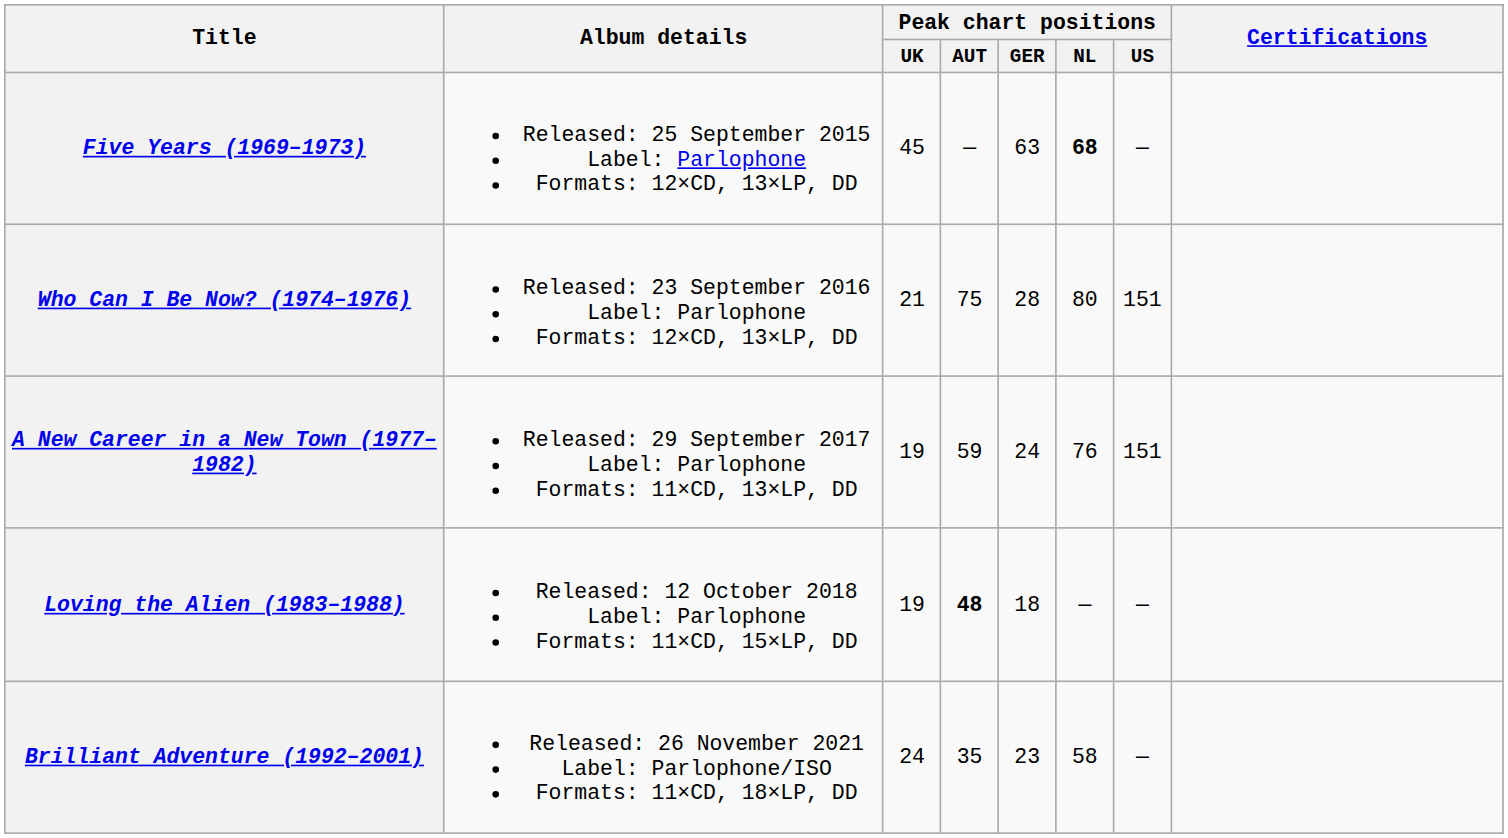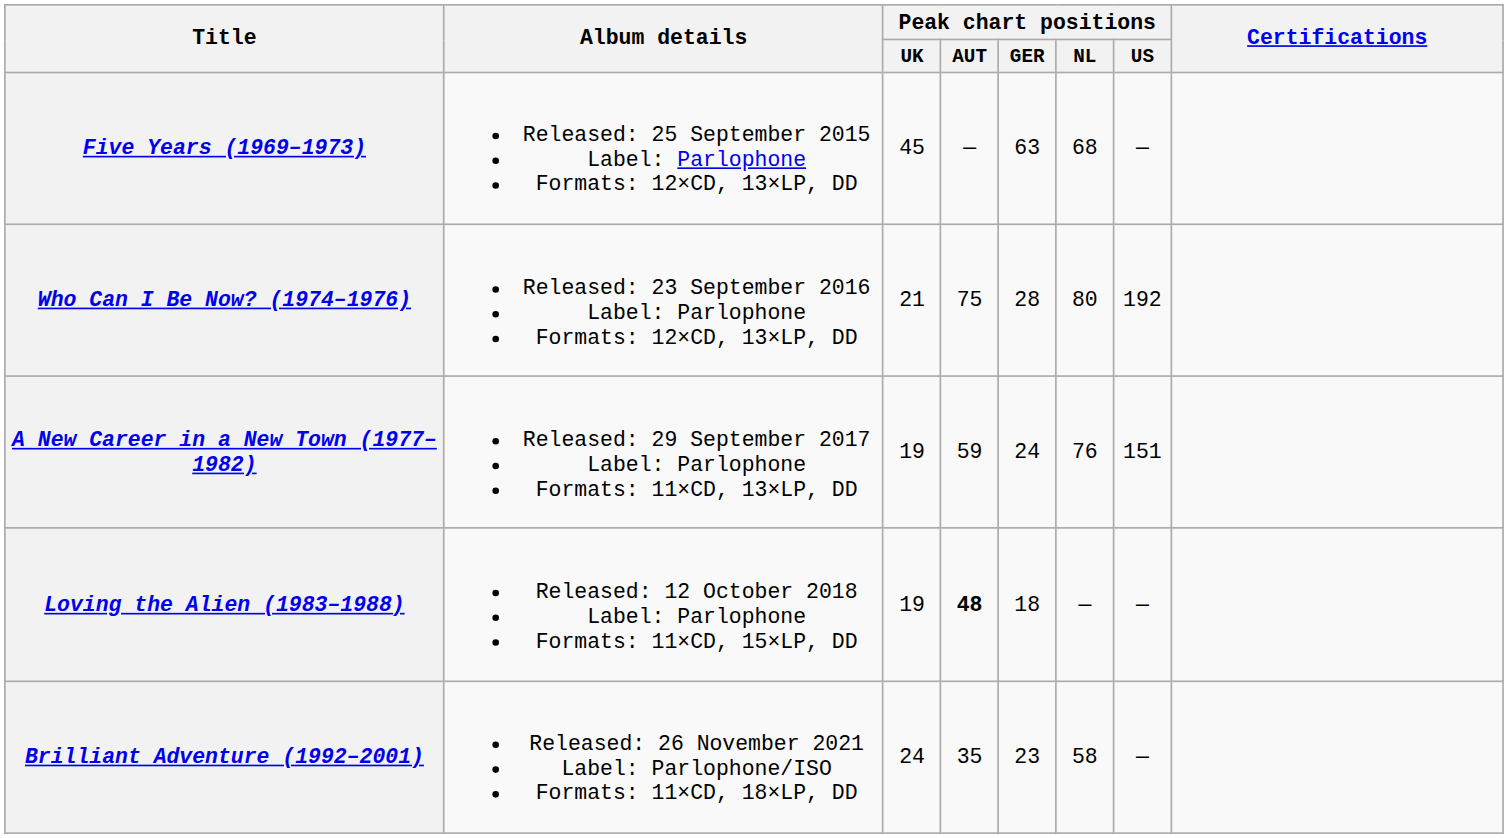 <table class="wikitable plainrowheaders" style="text-align:center;">
 <tr>
 <th scope="col" rowspan="2" style="width:20em;">Title</th>
 <th scope="col" rowspan="2" style="width:20em;">Album details</th>
 <th scope="col" colspan="5">Peak chart positions</th>
 <th scope="col" rowspan="2" style="width:15em;"><a href='#'>Certifications</a></th>
 </tr>
 <tr>
 <th scope="col" style="width:2.5em;font-size:90%;">UK<br></th>
 <th scope="col" style="width:2.5em;font-size:90%;">AUT<br></th>
 <th scope="col" style="width:2.5em;font-size:90%;">GER<br></th>
 <th scope="col" style="width:2.5em;font-size:90%;">NL<br></th>
 <th scope="col" style="width:2.5em;font-size:90%;">US<br></th>
 </tr>
 <tr>
 <th scope="row"><em><a href='#'>Five Years (1969–1973)</a></em></th>
 <td><br><ul><li>Released: 25 September 2015</li><li>Label: <a href='#'>Parlophone</a></li><li>Formats: 12×CD, 13×LP, DD</li></ul></td>
 <td>45</td>
 <td>—</td>
 <td>63</td>
-<td><strong>68</strong></td>
+<td>68</td>
 <td>—</td>
 <td></td>
 </tr>
 <tr>
 <th scope="row"><em><a href='#'>Who Can I Be Now? (1974–1976)</a></em></th>
 <td><br><ul><li>Released: 23 September 2016</li><li>Label: Parlophone</li><li>Formats: 12×CD, 13×LP, DD</li></ul></td>
 <td>21</td>
 <td>75</td>
 <td>28</td>
 <td>80</td>
-<td>151<br></td>
+<td>192</td>
 <td></td>
 </tr>
 <tr>
 <th scope="row"><em><a href='#'>A New Career in a New Town (1977–1982)</a></em></th>
 <td><br><ul><li>Released: 29 September 2017</li><li>Label: Parlophone</li><li>Formats: 11×CD, 13×LP, DD</li></ul></td>
 <td>19</td>
 <td>59</td>
 <td>24</td>
 <td>76</td>
 <td>151<br></td>
 <td></td>
 </tr>
 <tr>
 <th scope="row"><em><a href='#'>Loving the Alien (1983–1988)</a></em></th>
 <td><br><ul><li>Released: 12 October 2018</li><li>Label: Parlophone</li><li>Formats: 11×CD, 15×LP, DD</li></ul></td>
 <td>19</td>
 <td><strong>48</strong></td>
 <td>18</td>
 <td>—</td>
 <td>—</td>
 <td></td>
 </tr>
 <tr>
 <th scope="row"><em><a href='#'>Brilliant Adventure (1992–2001)</a></em></th>
 <td><br><ul><li>Released: 26 November 2021</li><li>Label: Parlophone/ISO</li><li>Formats: 11×CD, 18×LP, DD</li></ul></td>
 <td>24</td>
 <td>35</td>
 <td>23</td>
 <td>58</td>
 <td>—</td>
 <td></td>
 </tr>
 </table>
